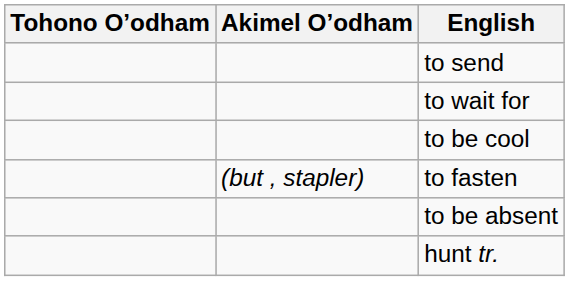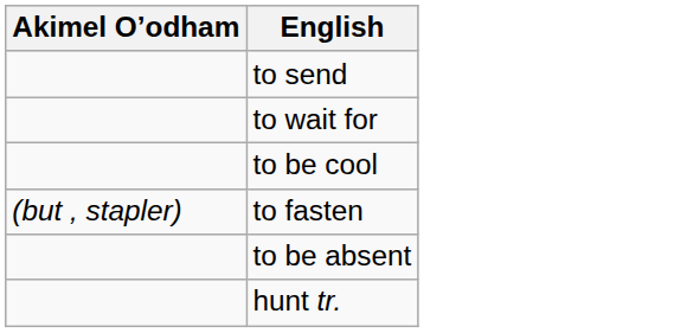 <table class="wikitable">
 <tr>
-<th>Tohono Oʼodham</th>
 <th>Akimel Oʼodham</th>
 <th>English</th>
 </tr>
 <tr>
 <td></td>
-<td></td>
 <td>to send</td>
 </tr>
 <tr>
-<td></td>
 <td></td>
 <td>to wait for</td>
 </tr>
 <tr>
 <td></td>
-<td></td>
 <td>to be cool</td>
 </tr>
 <tr>
-<td></td>
 <td> <em>(but , stapler)</em></td>
 <td>to fasten</td>
 </tr>
 <tr>
 <td></td>
-<td></td>
 <td>to be absent</td>
 </tr>
 <tr>
 <td></td>
-<td></td>
 <td>hunt <em>tr.</em></td>
 </tr>
 </table>
